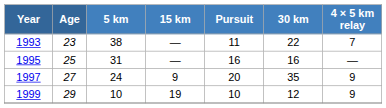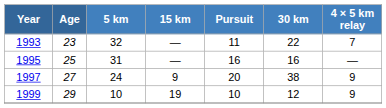 <table class="wikitable" style="font-size:95%; text-align:center; border:grey solid 1px; border-collapse:collapse; background:#ffffff;">
 <tr>
 <th style="background-color:#369; color:white; width:60px;"> Year </th>
 <th style="background-color:#369; color:white; width:40px;"> Age </th>
 <th style="background-color:#4180be; color:white; width:75px;"> 5 km </th>
 <th style="background-color:#4180be; color:white; width:75px;"> 15 km </th>
 <th style="background-color:#4180be; color:white; width:75px;"> Pursuit </th>
 <th style="background-color:#4180be; color:white; width:75px;"> 30 km </th>
 <th style="background-color:#4180be; color:white; width:75px;"> 4 × 5 km <br> relay </th>
 </tr>
 <tr>
 <td><a href='#'>1993</a></td>
 <td><em>23</em></td>
-<td>38</td>
+<td>32</td>
 <td>—</td>
 <td>11</td>
 <td>22</td>
 <td>7</td>
 </tr>
 <tr>
 <td><a href='#'>1995</a></td>
 <td><em>25</em></td>
 <td>31</td>
 <td>—</td>
 <td>16</td>
 <td>16</td>
 <td>—</td>
 </tr>
 <tr>
 <td><a href='#'>1997</a></td>
 <td><em>27</em></td>
 <td>24</td>
 <td>9</td>
 <td>20</td>
-<td>35</td>
+<td>38</td>
 <td>9</td>
 </tr>
 <tr>
 <td><a href='#'>1999</a></td>
 <td><em>29</em></td>
 <td>10</td>
 <td>19</td>
 <td>10</td>
 <td>12</td>
 <td>9</td>
 </tr>
 <tr>
 </tr>
 </table>
